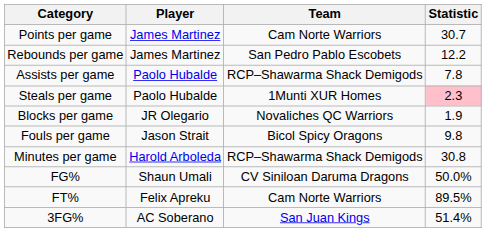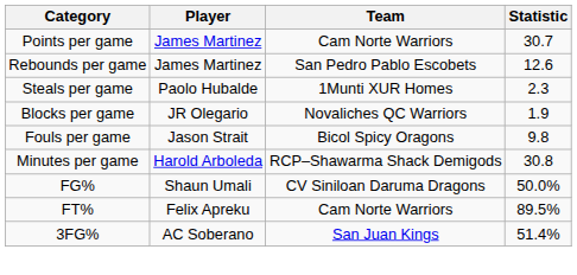 <table class="wikitable" style="text-align:center">
 <tr>
 <th>Category</th>
 <th>Player</th>
 <th>Team</th>
 <th>Statistic</th>
 </tr>
 <tr>
 <td>Points per game</td>
 <td><a href='#'>James Martinez</a></td>
 <td>Cam Norte Warriors</td>
 <td>30.7</td>
 </tr>
 <tr>
 <td>Rebounds per game</td>
 <td>James Martinez</td>
 <td>San Pedro Pablo Escobets</td>
-<td>12.2</td>
-</tr>
-<tr>
-<td>Assists per game</td>
-<td><a href='#'>Paolo Hubalde</a></td>
-<td>RCP–Shawarma Shack Demigods</td>
-<td>7.8</td>
+<td>12.6</td>
 </tr>
 <tr>
 <td>Steals per game</td>
 <td>Paolo Hubalde</td>
 <td>1Munti XUR Homes</td>
-<td style="background: pink;">2.3</td>
+<td>2.3</td>
 </tr>
 <tr>
 <td>Blocks per game</td>
 <td>JR Olegario</td>
 <td>Novaliches QC Warriors</td>
 <td>1.9</td>
 </tr>
 <tr>
 <td>Fouls per game</td>
 <td>Jason Strait</td>
 <td>Bicol Spicy Oragons</td>
 <td>9.8</td>
 </tr>
 <tr>
 <td>Minutes per game</td>
 <td><a href='#'>Harold Arboleda</a></td>
 <td>RCP–Shawarma Shack Demigods</td>
 <td>30.8</td>
 </tr>
 <tr>
 <td>FG%</td>
 <td>Shaun Umali</td>
 <td>CV Siniloan Daruma Dragons</td>
 <td>50.0%</td>
 </tr>
 <tr>
 <td>FT%</td>
 <td>Felix Apreku</td>
 <td>Cam Norte Warriors</td>
 <td>89.5%</td>
 </tr>
 <tr>
 <td>3FG%</td>
 <td>AC Soberano</td>
 <td><a href='#'>San Juan Kings</a></td>
 <td>51.4%</td>
 </tr>
 </table>
